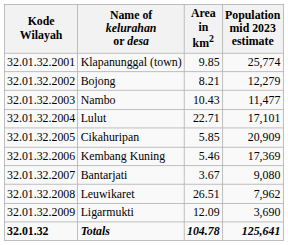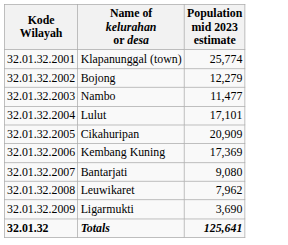 <table class="wikitable">
 <tr>
 <th>Kode <br>Wilayah</th>
 <th>Name of <br> <em>kelurahan</em><br> or <em>desa</em></th>
-<th>Area <br>in <br>km<sup>2</sup></th>
 <th>Population<br>mid 2023<br>estimate</th>
 </tr>
 <tr>
 <td>32.01.32.2001</td>
 <td>Klapanunggal (town)</td>
-<td align="right">9.85</td>
 <td align="right">25,774</td>
 </tr>
 <tr>
 <td>32.01.32.2002</td>
 <td>Bojong</td>
-<td align="right">8.21</td>
 <td align="right">12,279</td>
 </tr>
 <tr>
 <td>32.01.32.2003</td>
 <td>Nambo</td>
-<td align="right">10.43</td>
 <td align="right">11,477</td>
 </tr>
 <tr>
 <td>32.01.32.2004</td>
 <td>Lulut</td>
-<td align="right">22.71</td>
 <td align="right">17,101</td>
 </tr>
 <tr>
 <td>32.01.32.2005</td>
 <td>Cikahuripan</td>
-<td align="right">5.85</td>
 <td align="right">20,909</td>
 </tr>
 <tr>
 <td>32.01.32.2006</td>
 <td>Kembang Kuning</td>
-<td align="right">5.46</td>
 <td align="right">17,369</td>
 </tr>
 <tr>
 <td>32.01.32.2007</td>
 <td>Bantarjati</td>
-<td align="right">3.67</td>
 <td align="right">9,080</td>
 </tr>
 <tr>
 <td>32.01.32.2008</td>
 <td>Leuwikaret</td>
-<td align="right">26.51</td>
 <td align="right">7,962</td>
 </tr>
 <tr>
 <td>32.01.32.2009</td>
 <td>Ligarmukti</td>
-<td align="right">12.09</td>
 <td align="right">3,690</td>
 </tr>
 <tr>
 <td><strong>32.01.32</strong></td>
 <td><strong><em>Totals</em></strong></td>
-<td align="right"><strong><em>104.78</em></strong></td>
 <td align="right"><strong><em>125,641</em></strong></td>
 </tr>
 </table>
